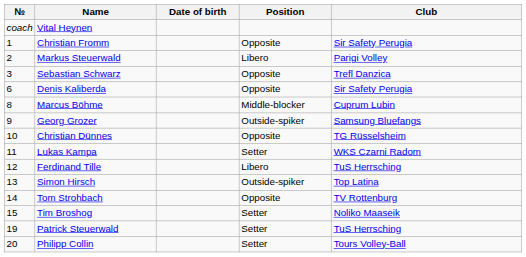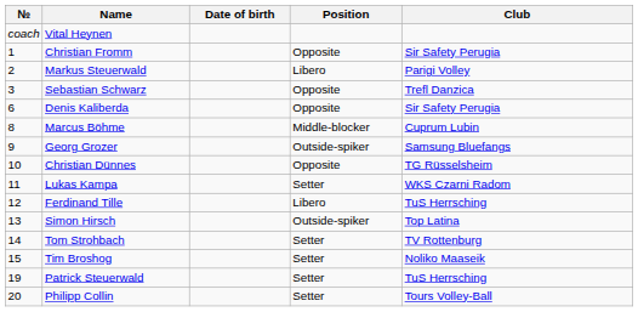 <table class=wikitable sortable style=font-size:100%; text-align:center;>
 <tr>
 <th>№</th>
 <th style=width:12em>Name</th>
 <th style=width:8em>Date of birth</th>
 <th style=width:9em>Position</th>
 <th style=width:19em>Club</th>
 </tr>
 <tr>
 <td><em>coach</em></td>
 <td><a href='#'>Vital Heynen</a></td>
 <td></td>
 <td></td>
 </tr>
 <tr>
 <td>1</td>
 <td><a href='#'>Christian Fromm</a></td>
 <td></td>
 <td>Opposite</td>
 <td> <a href='#'>Sir Safety Perugia</a></td>
 </tr>
 <tr>
 <td>2</td>
 <td><a href='#'>Markus Steuerwald</a></td>
 <td></td>
 <td>Libero</td>
 <td> <a href='#'>Parigi Volley</a></td>
 </tr>
 <tr>
 <td>3</td>
 <td><a href='#'>Sebastian Schwarz</a></td>
 <td></td>
 <td>Opposite</td>
 <td> <a href='#'>Trefl Danzica</a></td>
 </tr>
 <tr>
 <td>6</td>
 <td><a href='#'>Denis Kaliberda</a></td>
 <td></td>
 <td>Opposite</td>
 <td> <a href='#'>Sir Safety Perugia</a></td>
 </tr>
 <tr>
 <td>8</td>
 <td><a href='#'>Marcus Böhme</a></td>
 <td></td>
 <td>Middle-blocker</td>
 <td> <a href='#'>Cuprum Lubin</a></td>
 </tr>
 <tr>
 <td>9</td>
 <td><a href='#'>Georg Grozer</a></td>
 <td></td>
 <td>Outside-spiker</td>
 <td> <a href='#'>Samsung Bluefangs</a></td>
 </tr>
 <tr>
 <td>10</td>
 <td><a href='#'>Christian Dünnes</a></td>
 <td></td>
 <td>Opposite</td>
 <td> <a href='#'>TG Rüsselsheim</a></td>
 </tr>
 <tr>
 <td>11</td>
 <td><a href='#'>Lukas Kampa</a></td>
 <td></td>
 <td>Setter</td>
 <td> <a href='#'>WKS Czarni Radom</a></td>
 </tr>
 <tr>
 <td>12</td>
 <td><a href='#'>Ferdinand Tille</a></td>
 <td></td>
 <td>Libero</td>
 <td> <a href='#'>TuS Herrsching</a></td>
 </tr>
 <tr>
 <td>13</td>
 <td><a href='#'>Simon Hirsch</a></td>
 <td></td>
 <td>Outside-spiker</td>
 <td> <a href='#'>Top Latina</a></td>
 </tr>
 <tr>
 <td>14</td>
 <td><a href='#'>Tom Strohbach</a></td>
 <td></td>
-<td>Opposite</td>
+<td>Setter</td>
 <td> <a href='#'>TV Rottenburg</a></td>
 </tr>
 <tr>
 <td>15</td>
 <td><a href='#'>Tim Broshog</a></td>
 <td></td>
 <td>Setter</td>
 <td> <a href='#'>Noliko Maaseik</a></td>
 </tr>
 <tr>
 <td>19</td>
 <td><a href='#'>Patrick Steuerwald</a></td>
 <td></td>
 <td>Setter</td>
 <td> <a href='#'>TuS Herrsching</a></td>
 </tr>
 <tr>
 <td>20</td>
 <td><a href='#'>Philipp Collin</a></td>
 <td></td>
 <td>Setter</td>
 <td> <a href='#'>Tours Volley-Ball</a></td>
 </tr>
 </table>
